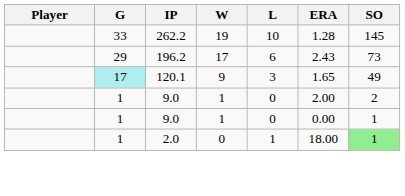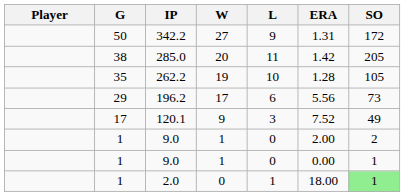 <table class="wikitable sortable">
 <tr>
 <th bgcolor="#DDDDFF" width="16%">Player</th>
 <th bgcolor="#DDDDFF" width="9%">G</th>
 <th bgcolor="#DDDDFF" width="9%">IP</th>
 <th bgcolor="#DDDDFF" width="9%">W</th>
 <th bgcolor="#DDDDFF" width="9%">L</th>
 <th bgcolor="#DDDDFF" width="9%">ERA</th>
 <th bgcolor="#DDDDFF" width="9%">SO</th>
 </tr>
 <tr align="center">
 <td></td>
-<td>33</td>
+<td>50</td>
+<td>342.2</td>
+<td>27</td>
+<td>9</td>
+<td>1.31</td>
+<td>172</td>
+</tr>
+<tr align="center">
+<td></td>
+<td>38</td>
+<td>285.0</td>
+<td>20</td>
+<td>11</td>
+<td>1.42</td>
+<td>205</td>
+</tr>
+<tr align="center">
+<td></td>
+<td>35</td>
 <td>262.2</td>
 <td>19</td>
 <td>10</td>
 <td>1.28</td>
-<td>145</td>
+<td>105</td>
 </tr>
 <tr align="center">
 <td></td>
 <td>29</td>
 <td>196.2</td>
 <td>17</td>
 <td>6</td>
-<td>2.43</td>
+<td>5.56</td>
 <td>73</td>
 </tr>
 <tr align="center">
 <td></td>
-<td style="background: paleturquoise;">17</td>
+<td>17</td>
 <td>120.1</td>
 <td>9</td>
 <td>3</td>
-<td>1.65</td>
+<td>7.52</td>
 <td>49</td>
 </tr>
 <tr align="center">
 <td></td>
 <td>1</td>
 <td>9.0</td>
 <td>1</td>
 <td>0</td>
 <td>2.00</td>
 <td>2</td>
 </tr>
 <tr align="center">
 <td></td>
 <td>1</td>
 <td>9.0</td>
 <td>1</td>
 <td>0</td>
 <td>0.00</td>
 <td>1</td>
 </tr>
 <tr align="center">
 <td></td>
 <td>1</td>
 <td>2.0</td>
 <td>0</td>
 <td>1</td>
 <td>18.00</td>
 <td style="background: lightgreen;">1</td>
 </tr>
 </table>
